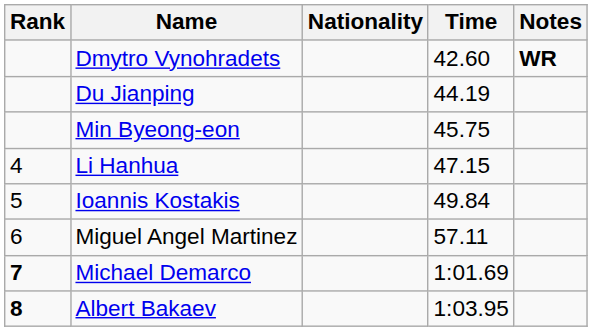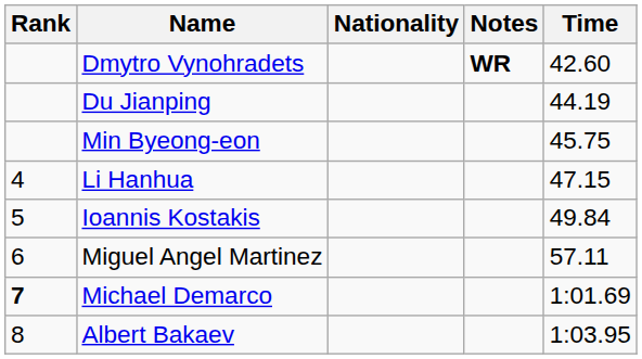 <table class="wikitable">
 <tr>
 <th>Rank</th>
 <th>Name</th>
 <th>Nationality</th>
+<th>Notes</th>
 <th>Time</th>
-<th>Notes</th>
 </tr>
 <tr>
 <td></td>
 <td><a href='#'>Dmytro Vynohradets</a></td>
 <td></td>
+<td><strong>WR</strong></td>
 <td>42.60</td>
-<td><strong>WR</strong></td>
 </tr>
 <tr>
 <td></td>
 <td><a href='#'>Du Jianping</a></td>
 <td></td>
+<td></td>
 <td>44.19</td>
-<td></td>
 </tr>
 <tr>
 <td></td>
 <td><a href='#'>Min Byeong-eon</a></td>
 <td></td>
+<td></td>
 <td>45.75</td>
-<td></td>
 </tr>
 <tr>
 <td>4</td>
 <td><a href='#'>Li Hanhua</a></td>
 <td></td>
+<td></td>
 <td>47.15</td>
-<td></td>
 </tr>
 <tr>
 <td>5</td>
 <td><a href='#'>Ioannis Kostakis</a></td>
 <td></td>
+<td></td>
 <td>49.84</td>
-<td></td>
 </tr>
 <tr>
 <td>6</td>
 <td>Miguel Angel Martinez</td>
 <td></td>
+<td></td>
 <td>57.11</td>
-<td></td>
 </tr>
 <tr>
 <td><strong>7</strong></td>
 <td><a href='#'>Michael Demarco</a></td>
 <td></td>
+<td></td>
 <td>1:01.69</td>
-<td></td>
 </tr>
 <tr>
-<td><strong>8</strong></td>
+<td>8</td>
 <td><a href='#'>Albert Bakaev</a></td>
 <td></td>
+<td></td>
 <td>1:03.95</td>
-<td></td>
 </tr>
 </table>
